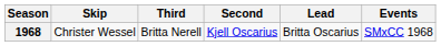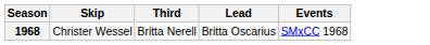 <table class="wikitable">
 <tr>
 <th scope="col">Season</th>
 <th scope="col">Skip</th>
 <th scope="col">Third</th>
-<th scope="col">Second</th>
 <th scope="col">Lead</th>
 <th scope="col">Events</th>
 </tr>
 <tr>
 <th scope="row">1968</th>
 <td>Christer Wessel</td>
 <td>Britta Nerell</td>
-<td><a href='#'>Kjell Oscarius</a></td>
 <td>Britta Oscarius</td>
 <td><a href='#'>SMxCC</a> 1968 </td>
 </tr>
 </table>
